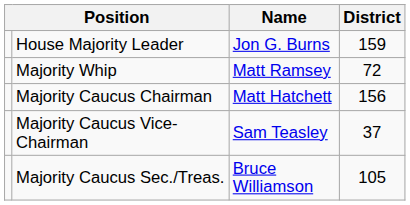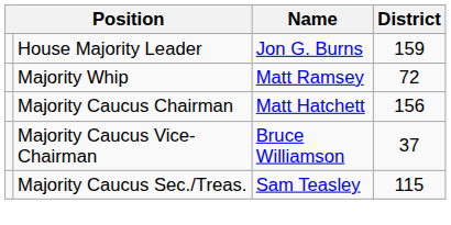 <table class="wikitable">
 <tr>
 <th colspan=2 align=center>Position</th>
 <th align="center" width="99">Name</th>
 <th align=center>District</th>
 </tr>
 <tr>
 <td></td>
 <td width="201">House Majority Leader</td>
 <td><a href='#'>Jon G. Burns</a></td>
 <td align=center>159</td>
 </tr>
 <tr>
 <td></td>
 <td>Majority Whip</td>
 <td><a href='#'>Matt Ramsey</a></td>
 <td align=center>72</td>
 </tr>
 <tr>
 <td></td>
 <td>Majority Caucus Chairman</td>
 <td><a href='#'>Matt Hatchett</a></td>
 <td align=center>156</td>
 </tr>
 <tr>
 <td></td>
 <td>Majority Caucus Vice-Chairman</td>
-<td><a href='#'>Sam Teasley</a></td>
+<td><a href='#'>Bruce Williamson</a></td>
 <td align=center>37</td>
 </tr>
 <tr>
 <td></td>
 <td>Majority Caucus Sec./Treas.</td>
-<td><a href='#'>Bruce Williamson</a></td>
-<td align=center>105</td>
+<td><a href='#'>Sam Teasley</a></td>
+<td align=center>115</td>
 </tr>
 </table>
